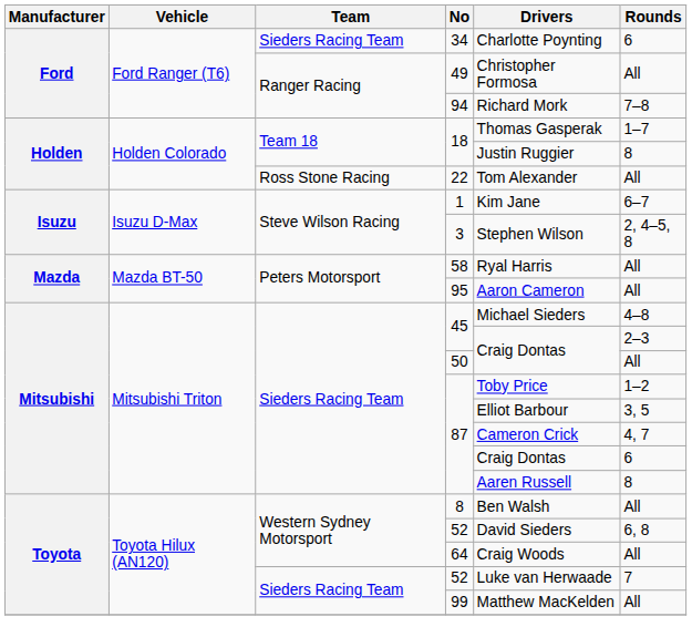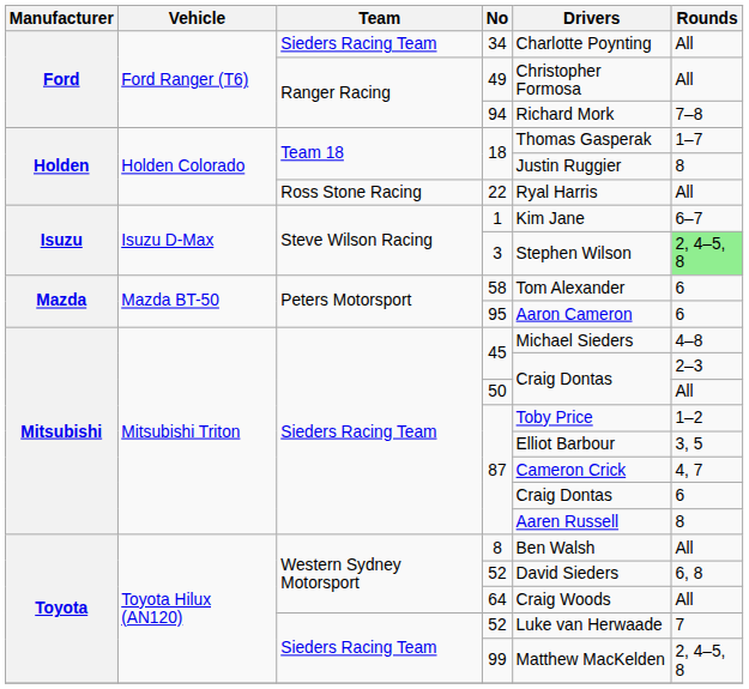 <table class="wikitable" style="font-size: 85%;">
 <tr>
 <th>Manufacturer</th>
 <th>Vehicle</th>
 <th>Team</th>
 <th>No</th>
 <th>Drivers</th>
 <th>Rounds</th>
 </tr>
 <tr>
 <th rowspan="3"><a href='#'>Ford</a></th>
 <td rowspan="3"><a href='#'>Ford Ranger (T6)</a></td>
 <td><a href='#'>Sieders Racing Team</a></td>
 <td align="center">34</td>
 <td> Charlotte Poynting</td>
-<td>6</td>
+<td>All</td>
 </tr>
 <tr>
 <td rowspan="2">Ranger Racing</td>
 <td align="center">49</td>
 <td> Christopher Formosa</td>
 <td>All</td>
 </tr>
 <tr>
 <td align="center">94</td>
 <td> Richard Mork</td>
 <td>7–8</td>
 </tr>
 <tr>
 <th rowspan="3"><a href='#'>Holden</a></th>
 <td rowspan="3"><a href='#'>Holden Colorado</a></td>
 <td rowspan="2"><a href='#'>Team 18</a></td>
 <td rowspan="2" align="center">18</td>
 <td> Thomas Gasperak</td>
 <td>1–7</td>
 </tr>
 <tr>
 <td> Justin Ruggier</td>
 <td>8</td>
 </tr>
 <tr>
 <td>Ross Stone Racing</td>
 <td align="center">22</td>
-<td> Tom Alexander</td>
+<td> Ryal Harris</td>
 <td>All</td>
 </tr>
 <tr>
 <th rowspan="2"><a href='#'>Isuzu</a></th>
 <td rowspan="2"><a href='#'>Isuzu D-Max</a></td>
 <td rowspan="2">Steve Wilson Racing</td>
 <td align="center">1</td>
 <td> Kim Jane</td>
 <td>6–7</td>
 </tr>
 <tr>
 <td align="center">3</td>
 <td> Stephen Wilson</td>
-<td>2, 4–5, 8</td>
+<td style="background: lightgreen;">2, 4–5, 8</td>
 </tr>
 <tr>
 <th rowspan="2"><a href='#'>Mazda</a></th>
 <td rowspan="2"><a href='#'>Mazda BT-50</a></td>
 <td rowspan="2">Peters Motorsport</td>
 <td align="center">58</td>
-<td> Ryal Harris</td>
-<td>All</td>
+<td> Tom Alexander</td>
+<td>6</td>
 </tr>
 <tr>
 <td align="center">95</td>
 <td> <a href='#'>Aaron Cameron</a></td>
-<td>All</td>
+<td>6</td>
 </tr>
 <tr>
 <th rowspan="8"><a href='#'>Mitsubishi</a></th>
 <td rowspan="8"><a href='#'>Mitsubishi Triton</a></td>
 <td rowspan="8"><a href='#'>Sieders Racing Team</a></td>
 <td align="center" rowspan="2">45</td>
 <td> Michael Sieders</td>
 <td>4–8</td>
 </tr>
 <tr>
 <td rowspan="2"> Craig Dontas</td>
 <td>2–3</td>
 </tr>
 <tr>
 <td align="center">50</td>
 <td>All</td>
 </tr>
 <tr>
 <td rowspan="5" align="center">87</td>
 <td> <a href='#'>Toby Price</a></td>
 <td>1–2</td>
 </tr>
 <tr>
 <td> Elliot Barbour</td>
 <td>3, 5</td>
 </tr>
 <tr>
 <td> <a href='#'>Cameron Crick</a></td>
 <td>4, 7</td>
 </tr>
 <tr>
 <td> Craig Dontas</td>
 <td>6</td>
 </tr>
 <tr>
 <td> <a href='#'>Aaren Russell</a></td>
 <td>8</td>
 </tr>
 <tr>
 <th rowspan="5"><a href='#'>Toyota</a></th>
 <td rowspan="5"><a href='#'>Toyota Hilux (AN120)</a></td>
 <td rowspan="3">Western Sydney Motorsport</td>
 <td align="center">8</td>
 <td> Ben Walsh</td>
 <td>All</td>
 </tr>
 <tr>
 <td align="center">52</td>
 <td> David Sieders</td>
 <td>6, 8</td>
 </tr>
 <tr>
 <td align="center">64</td>
 <td> Craig Woods</td>
 <td>All</td>
 </tr>
 <tr>
 <td rowspan="2"><a href='#'>Sieders Racing Team</a></td>
 <td align="center">52</td>
 <td> Luke van Herwaade</td>
 <td>7</td>
 </tr>
 <tr>
 <td align="center">99</td>
 <td> Matthew MacKelden</td>
-<td>All</td>
+<td>2, 4–5, 8</td>
 </tr>
 <tr>
 </tr>
 </table>
